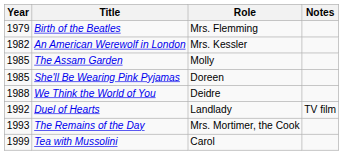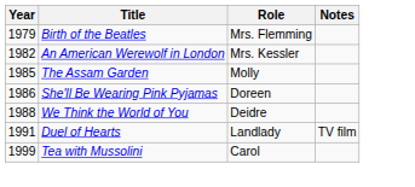 <table class="wikitable">
 <tr>
 <th>Year</th>
 <th>Title</th>
 <th>Role</th>
 <th>Notes</th>
 </tr>
 <tr>
 <td>1979</td>
 <td><em><a href='#'>Birth of the Beatles</a></em></td>
 <td>Mrs. Flemming</td>
 <td></td>
 </tr>
 <tr>
 <td>1982</td>
 <td><em><a href='#'>An American Werewolf in London</a></em></td>
 <td>Mrs. Kessler</td>
 <td></td>
 </tr>
 <tr>
 <td>1985</td>
 <td><em><a href='#'>The Assam Garden</a></em></td>
 <td>Molly</td>
 <td></td>
 </tr>
 <tr>
-<td>1985</td>
+<td>1986</td>
 <td><em><a href='#'>She'll Be Wearing Pink Pyjamas</a></em></td>
 <td>Doreen</td>
 <td></td>
 </tr>
 <tr>
 <td>1988</td>
 <td><em><a href='#'>We Think the World of You</a></em></td>
 <td>Deidre</td>
 <td></td>
 </tr>
 <tr>
-<td>1992</td>
+<td>1991</td>
 <td><em><a href='#'>Duel of Hearts</a></em></td>
 <td>Landlady</td>
 <td>TV film</td>
-</tr>
-<tr>
-<td>1993</td>
-<td><em><a href='#'>The Remains of the Day</a></em></td>
-<td>Mrs. Mortimer, the Cook</td>
-<td></td>
 </tr>
 <tr>
 <td>1999</td>
 <td><em><a href='#'>Tea with Mussolini</a></em></td>
 <td>Carol</td>
 <td></td>
 </tr>
 </table>
